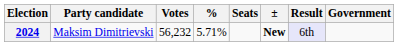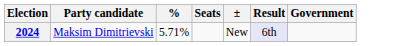 <table class="wikitable" style="text-align:center">
 <tr>
 <th>Election</th>
 <th>Party candidate</th>
-<th>Votes</th>
 <th>%</th>
 <th>Seats</th>
 <th>±</th>
 <th>Result</th>
 <th>Government</th>
 </tr>
 <tr>
 <th><a href='#'>2024</a></th>
 <td><a href='#'>Maksim Dimitrievski</a></td>
-<td>56,232</td>
 <td>5.71%</td>
 <td></td>
-<td><strong>New</strong></td>
+<td>New</td>
 <td style="background: lavender;"> 6th</td>
 <td></td>
 </tr>
 </table>
